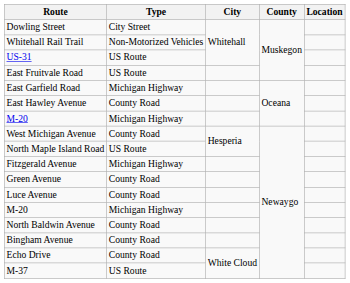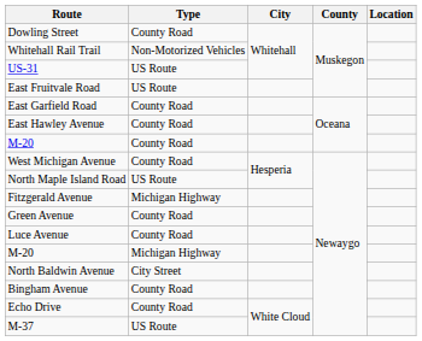 <table class="wikitable">
 <tr>
 <th>Route</th>
 <th>Type</th>
 <th>City</th>
 <th>County</th>
 <th>Location</th>
 </tr>
 <tr>
 <td>Dowling Street</td>
-<td>City Street</td>
+<td>County Road</td>
 <td rowspan="3">Whitehall</td>
 <td rowspan="4">Muskegon</td>
 <td></td>
 </tr>
 <tr>
 <td>Whitehall Rail Trail</td>
 <td>Non-Motorized Vehicles</td>
 <td></td>
 </tr>
 <tr>
 <td><a href='#'>US-31</a></td>
 <td>US Route</td>
 <td></td>
 </tr>
 <tr>
 <td>East Fruitvale Road</td>
 <td>US Route</td>
 <td></td>
 <td></td>
 </tr>
 <tr>
 <td>East Garfield Road</td>
-<td>Michigan Highway</td>
+<td>County Road</td>
 <td></td>
 <td rowspan="3">Oceana</td>
 <td></td>
 </tr>
 <tr>
 <td>East Hawley Avenue</td>
 <td>County Road</td>
 <td></td>
 <td></td>
 </tr>
 <tr>
 <td><a href='#'>M-20</a></td>
-<td>Michigan Highway</td>
+<td>County Road</td>
 <td></td>
 <td></td>
 </tr>
 <tr>
 <td>West Michigan Avenue</td>
 <td>County Road</td>
 <td rowspan="2">Hesperia</td>
 <td rowspan="10">Newaygo</td>
 <td></td>
 </tr>
 <tr>
 <td>North Maple Island Road</td>
 <td>US Route</td>
 <td></td>
 </tr>
 <tr>
 <td>Fitzgerald Avenue</td>
 <td>Michigan Highway</td>
 <td></td>
 <td></td>
 </tr>
 <tr>
 <td>Green Avenue</td>
 <td>County Road</td>
 <td></td>
 <td></td>
 </tr>
 <tr>
 <td>Luce Avenue</td>
 <td>County Road</td>
 <td></td>
 <td></td>
 </tr>
 <tr>
 <td>M-20</td>
 <td>Michigan Highway</td>
 <td></td>
 <td></td>
 </tr>
 <tr>
 <td>North Baldwin Avenue</td>
-<td>County Road</td>
+<td>City Street</td>
 <td></td>
 <td></td>
 </tr>
 <tr>
 <td>Bingham Avenue</td>
 <td>County Road</td>
 <td></td>
 <td></td>
 </tr>
 <tr>
 <td>Echo Drive</td>
 <td>County Road</td>
 <td rowspan="2">White Cloud</td>
 <td></td>
 </tr>
 <tr>
 <td>M-37</td>
 <td>US Route</td>
 <td></td>
 </tr>
 </table>
